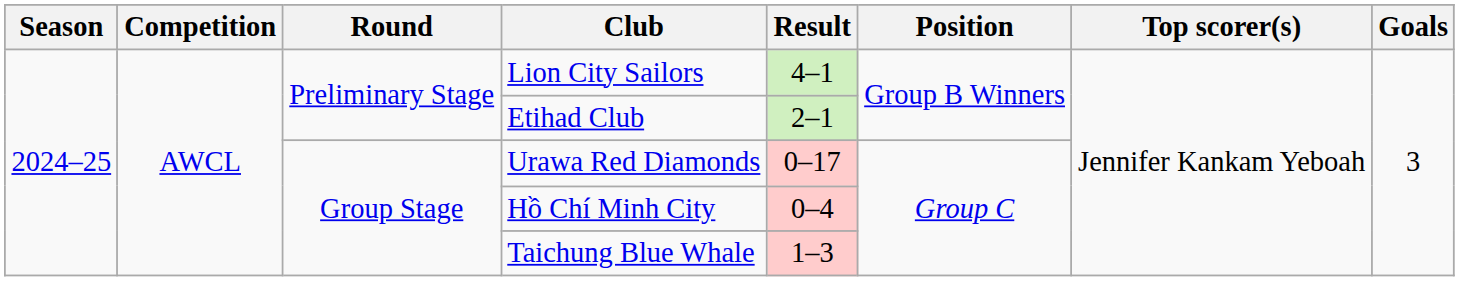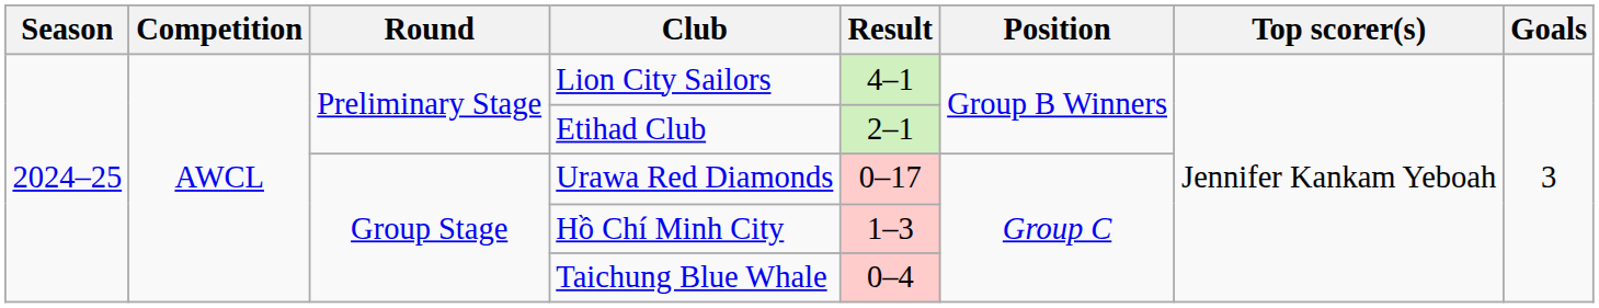 <table class="wikitable">
 <tr>
 <th>Season</th>
 <th>Competition</th>
 <th>Round</th>
 <th>Club</th>
 <th>Result</th>
 <th>Position</th>
 <th>Top scorer(s)</th>
 <th>Goals</th>
 </tr>
 <tr>
 <td style="text-align:center;" rowspan="5"><a href='#'>2024–25</a></td>
 <td style="text-align:center;" rowspan="5"><a href='#'>AWCL</a></td>
 <td style="text-align:center;" rowspan="2"><a href='#'>Preliminary Stage</a></td>
 <td> <a href='#'>Lion City Sailors</a></td>
 <td style="text-align:center;" bgcolor=#D0F0C0>4–1</td>
 <td style="text-align:center;" rowspan="2"><a href='#'>Group B Winners</a></td>
 <td rowspan="5"> Jennifer Kankam Yeboah</td>
 <td style="text-align:center;" rowspan="5">3</td>
 </tr>
 <tr>
 <td> <a href='#'>Etihad Club</a></td>
 <td style="text-align:center;" bgcolor=#D0F0C0>2–1</td>
 </tr>
 <tr>
 <td style="text-align:center;" rowspan="3"><a href='#'>Group Stage</a></td>
 <td> <a href='#'>Urawa Red Diamonds</a></td>
 <td style="text-align:center;" bgcolor=#FCC>0–17</td>
 <td style="text-align:center;" rowspan="3"><em><a href='#'>Group C</a></em></td>
 </tr>
 <tr>
 <td> <a href='#'>Hồ Chí Minh City</a></td>
-<td style="text-align:center;" bgcolor=#FCC>0–4</td>
+<td style="text-align:center;" bgcolor=#FCC>1–3</td>
 </tr>
 <tr>
 <td> <a href='#'>Taichung Blue Whale</a></td>
-<td style="text-align:center;" bgcolor=#FCC>1–3</td>
+<td style="text-align:center;" bgcolor=#FCC>0–4</td>
 </tr>
 </table>
